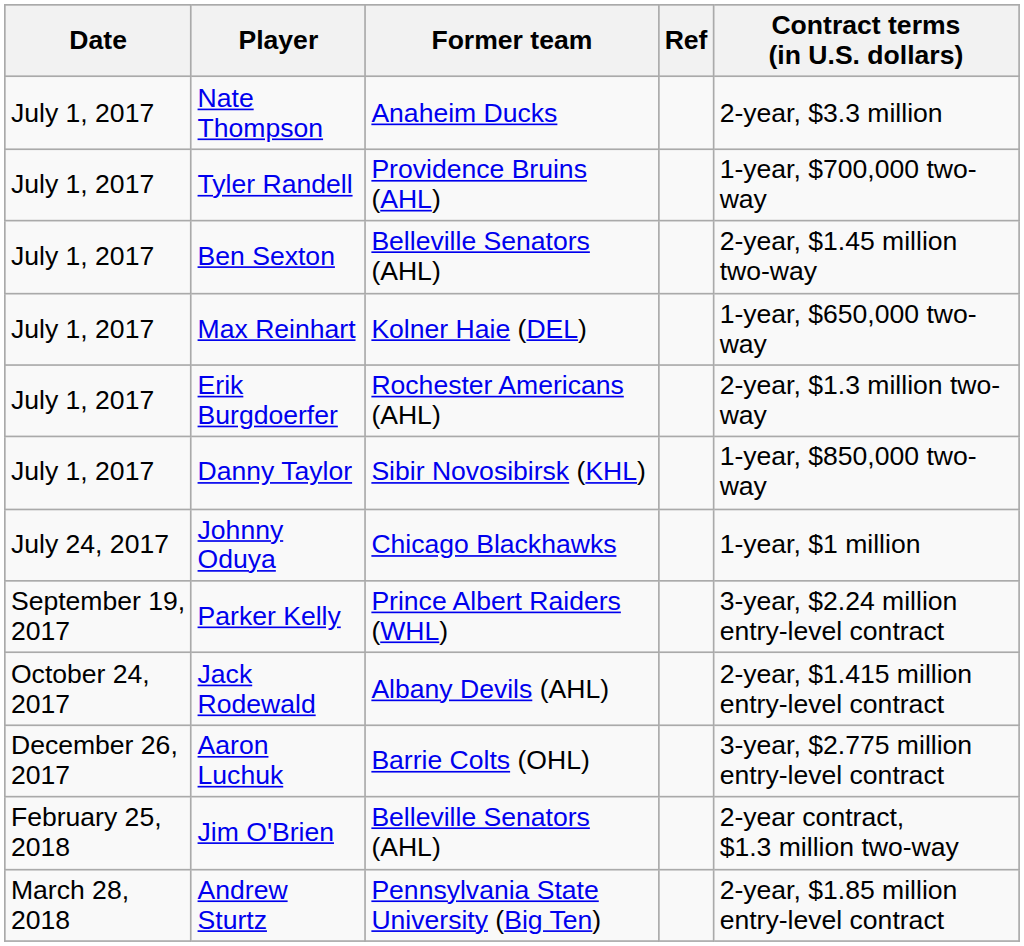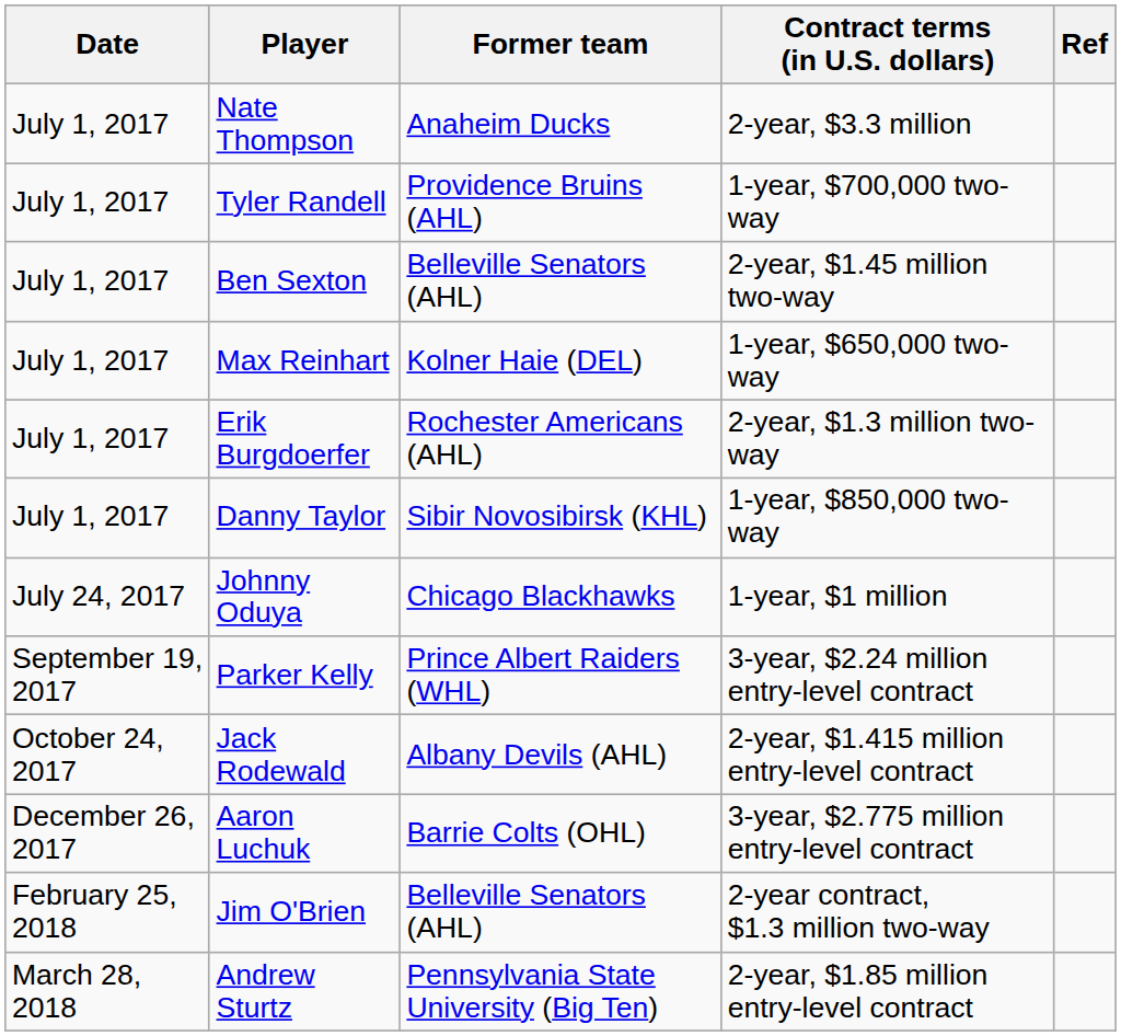 <table class="wikitable" width=98%>
 <tr style="background:#ddd; text-align:center;">
 <th>Date</th>
 <th>Player</th>
 <th>Former team</th>
+<th>Contract terms<br>(in U.S. dollars)</th>
 <th>Ref</th>
-<th>Contract terms<br>(in U.S. dollars)</th>
 </tr>
 <tr>
 <td>July 1, 2017</td>
 <td><a href='#'>Nate Thompson</a></td>
 <td><a href='#'>Anaheim Ducks</a></td>
+<td>2-year, $3.3 million</td>
 <td></td>
-<td>2-year, $3.3 million</td>
 </tr>
 <tr>
 <td>July 1, 2017</td>
 <td><a href='#'>Tyler Randell</a></td>
 <td><a href='#'>Providence Bruins</a> (<a href='#'>AHL</a>)</td>
+<td>1-year, $700,000 two-way</td>
 <td></td>
-<td>1-year, $700,000 two-way</td>
 </tr>
 <tr>
 <td>July 1, 2017</td>
 <td><a href='#'>Ben Sexton</a></td>
 <td><a href='#'>Belleville Senators</a> (AHL)</td>
+<td>2-year, $1.45 million two-way</td>
 <td></td>
-<td>2-year, $1.45 million two-way</td>
 </tr>
 <tr>
 <td>July 1, 2017</td>
 <td><a href='#'>Max Reinhart</a></td>
 <td><a href='#'>Kolner Haie</a> (<a href='#'>DEL</a>)</td>
+<td>1-year, $650,000 two-way</td>
 <td></td>
-<td>1-year, $650,000 two-way</td>
 </tr>
 <tr>
 <td>July 1, 2017</td>
 <td><a href='#'>Erik Burgdoerfer</a></td>
 <td><a href='#'>Rochester Americans</a> (AHL)</td>
+<td>2-year, $1.3 million two-way</td>
 <td></td>
-<td>2-year, $1.3 million two-way</td>
 </tr>
 <tr>
 <td>July 1, 2017</td>
 <td><a href='#'>Danny Taylor</a></td>
 <td><a href='#'>Sibir Novosibirsk</a> (<a href='#'>KHL</a>)</td>
+<td>1-year, $850,000 two-way</td>
 <td></td>
-<td>1-year, $850,000 two-way</td>
 </tr>
 <tr>
 <td>July 24, 2017</td>
 <td><a href='#'>Johnny Oduya</a></td>
 <td><a href='#'>Chicago Blackhawks</a></td>
+<td>1-year, $1 million</td>
 <td></td>
-<td>1-year, $1 million</td>
 </tr>
 <tr>
 <td>September 19, 2017</td>
 <td><a href='#'>Parker Kelly</a></td>
 <td><a href='#'>Prince Albert Raiders</a> (<a href='#'>WHL</a>)</td>
+<td>3-year, $2.24 million entry-level contract</td>
 <td></td>
-<td>3-year, $2.24 million entry-level contract</td>
 </tr>
 <tr>
 <td>October 24, 2017</td>
 <td><a href='#'>Jack Rodewald</a></td>
 <td><a href='#'>Albany Devils</a> (AHL)</td>
+<td>2-year, $1.415 million entry-level contract</td>
 <td></td>
-<td>2-year, $1.415 million entry-level contract</td>
 </tr>
 <tr>
 <td>December 26, 2017</td>
 <td><a href='#'>Aaron Luchuk</a></td>
 <td><a href='#'>Barrie Colts</a> (OHL)</td>
+<td>3-year, $2.775 million entry-level contract</td>
 <td></td>
-<td>3-year, $2.775 million entry-level contract</td>
 </tr>
 <tr>
 <td>February 25, 2018</td>
 <td><a href='#'>Jim O'Brien</a></td>
 <td><a href='#'>Belleville Senators</a> (AHL)</td>
+<td>2-year contract, $1.3 million two-way</td>
 <td></td>
-<td>2-year contract, $1.3 million two-way</td>
 </tr>
 <tr>
 <td>March 28, 2018</td>
 <td><a href='#'>Andrew Sturtz</a></td>
 <td><a href='#'>Pennsylvania State University</a> (<a href='#'>Big Ten</a>)</td>
+<td>2-year, $1.85 million entry-level contract</td>
 <td></td>
-<td>2-year, $1.85 million entry-level contract</td>
 </tr>
 </table>
